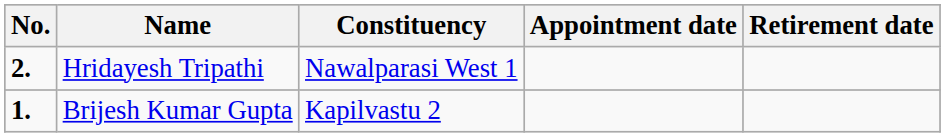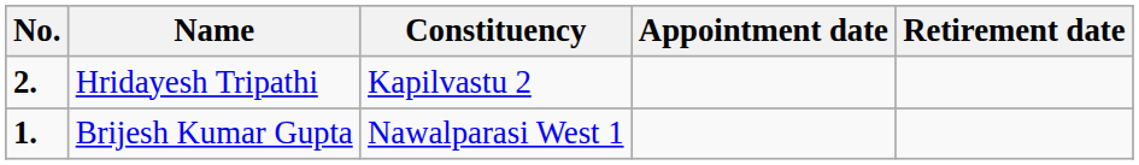 <table class="wikitable">
 <tr>
 <th>No.</th>
 <th>Name</th>
 <th>Constituency</th>
 <th>Appointment date</th>
 <th>Retirement date</th>
 </tr>
 <tr>
 <td><strong>2.</strong></td>
 <td><a href='#'>Hridayesh Tripathi</a></td>
-<td><a href='#'>Nawalparasi West 1</a></td>
+<td><a href='#'>Kapilvastu 2</a></td>
 <td></td>
 <td></td>
 </tr>
 <tr>
 <td><strong>1.</strong></td>
 <td><a href='#'>Brijesh Kumar Gupta</a></td>
-<td><a href='#'>Kapilvastu 2</a></td>
+<td><a href='#'>Nawalparasi West 1</a></td>
 <td></td>
 <td></td>
 </tr>
 </table>
